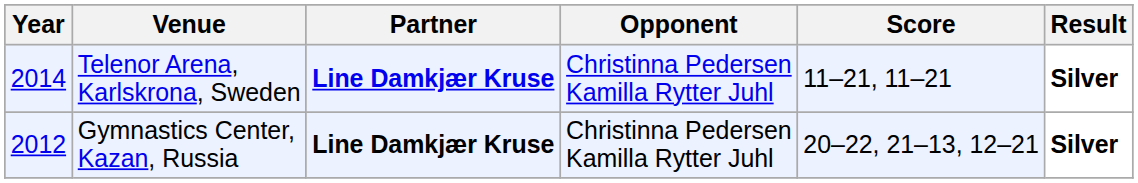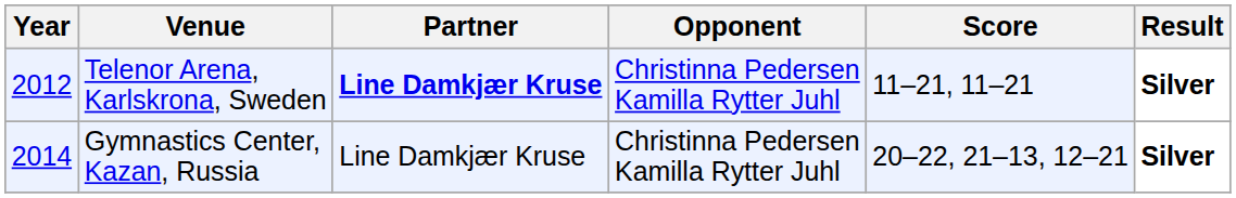 <table class="sortable wikitable" style="font-size: 90%;">
 <tr>
 <th>Year</th>
 <th>Venue</th>
 <th>Partner</th>
 <th>Opponent</th>
 <th>Score</th>
 <th>Result</th>
 </tr>
 <tr style="background:#ECF2FF">
-<td align="center"><a href='#'>2014</a></td>
+<td align="center"><a href='#'>2012</a></td>
 <td align="left"><a href='#'>Telenor Arena</a>,<br><a href='#'>Karlskrona</a>, Sweden</td>
 <td align="left"><strong> <a href='#'>Line Damkjær Kruse</a></strong></td>
 <td align="left"> <a href='#'>Christinna Pedersen</a><br> <a href='#'>Kamilla Rytter Juhl</a></td>
 <td align="left">11–21, 11–21</td>
 <td style="text-align:left; background:white"> <strong>Silver</strong></td>
 </tr>
 <tr style="background:#ECF2FF">
-<td align="center"><a href='#'>2012</a></td>
+<td align="center"><a href='#'>2014</a></td>
 <td align="left">Gymnastics Center,<br><a href='#'>Kazan</a>, Russia</td>
-<td align="left"><strong> Line Damkjær Kruse</strong></td>
+<td align="left"> Line Damkjær Kruse</td>
 <td align="left"> Christinna Pedersen<br> Kamilla Rytter Juhl</td>
 <td align="left">20–22, 21–13, 12–21</td>
 <td style="text-align:left; background:white"> <strong>Silver</strong></td>
 </tr>
 </table>
